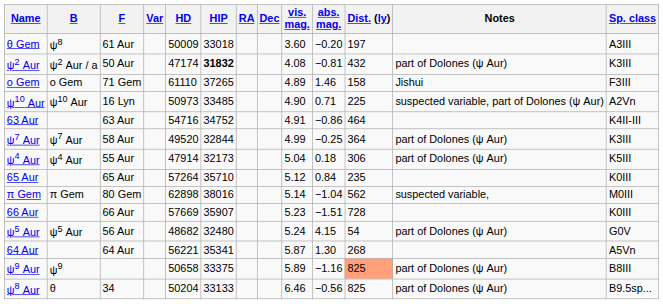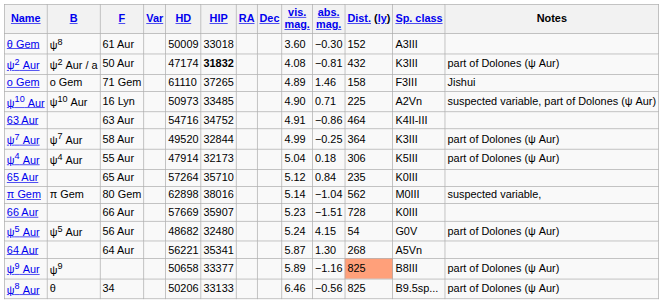 <table class="wikitable sortable">
 <tr>
 <th><a href='#'>Name</a></th>
 <th><a href='#'>B</a></th>
 <th><a href='#'>F</a></th>
 <th><a href='#'>Var</a></th>
 <th><a href='#'>HD</a></th>
 <th><a href='#'>HIP</a></th>
 <th><a href='#'>RA</a></th>
 <th><a href='#'>Dec</a></th>
 <th><a href='#'>vis.<br>mag.</a></th>
 <th><a href='#'>abs.<br>mag.</a></th>
 <th><a href='#'>Dist.</a> (<a href='#'>ly</a>)</th>
+<th><a href='#'>Sp. class</a></th>
 <th>Notes</th>
-<th><a href='#'>Sp. class</a></th>
 </tr>
 <tr>
 <td><a href='#'>θ Gem</a></td>
 <td>ψ<sup>8</sup></td>
 <td>61 Aur</td>
 <td></td>
 <td>50009</td>
 <td>33018</td>
 <td></td>
 <td></td>
 <td>3.60</td>
-<td>−0.20</td>
-<td>197</td>
+<td>−0.30</td>
+<td>152</td>
+<td>A3III</td>
 <td style="text-align:left;"></td>
-<td>A3III</td>
 </tr>
 <tr>
 <td><a href='#'>ψ<sup>2</sup> Aur</a></td>
 <td>ψ<sup>2</sup> Aur / a</td>
 <td>50 Aur</td>
 <td></td>
 <td>47174</td>
 <td><strong>31832</strong></td>
 <td></td>
 <td></td>
 <td>4.08</td>
 <td>−0.81</td>
 <td>432</td>
+<td>K3III</td>
 <td style="text-align:left;">part of Dolones (ψ Aur)</td>
-<td>K3III</td>
 </tr>
 <tr>
 <td><a href='#'>ο Gem</a></td>
 <td>ο Gem</td>
 <td>71 Gem</td>
 <td></td>
 <td>61110</td>
 <td>37265</td>
 <td></td>
 <td></td>
 <td>4.89</td>
 <td>1.46</td>
 <td>158</td>
+<td>F3III</td>
 <td>Jishui</td>
-<td>F3III</td>
 </tr>
 <tr>
 <td><a href='#'>ψ<sup>10</sup> Aur</a></td>
 <td>ψ<sup>10</sup> Aur</td>
 <td>16 Lyn</td>
 <td></td>
 <td>50973</td>
 <td>33485</td>
 <td></td>
 <td></td>
 <td>4.90</td>
 <td>0.71</td>
 <td>225</td>
+<td>A2Vn</td>
 <td style="text-align:left;">suspected variable, part of Dolones (ψ Aur)</td>
-<td>A2Vn</td>
 </tr>
 <tr>
 <td><a href='#'>63 Aur</a></td>
 <td></td>
 <td>63 Aur</td>
 <td></td>
 <td>54716</td>
 <td>34752</td>
 <td></td>
 <td></td>
 <td>4.91</td>
 <td>−0.86</td>
 <td>464</td>
+<td>K4II-III</td>
 <td></td>
-<td>K4II-III</td>
 </tr>
 <tr>
 <td><a href='#'>ψ<sup>7</sup> Aur</a></td>
 <td>ψ<sup>7</sup> Aur</td>
 <td>58 Aur</td>
 <td></td>
 <td>49520</td>
 <td>32844</td>
 <td></td>
 <td></td>
 <td>4.99</td>
 <td>−0.25</td>
 <td>364</td>
+<td>K3III</td>
 <td style="text-align:left;">part of Dolones (ψ Aur)</td>
-<td>K3III</td>
 </tr>
 <tr>
 <td><a href='#'>ψ<sup>4</sup> Aur</a></td>
 <td>ψ<sup>4</sup> Aur</td>
 <td>55 Aur</td>
 <td></td>
 <td>47914</td>
 <td>32173</td>
 <td></td>
 <td></td>
 <td>5.04</td>
 <td>0.18</td>
 <td>306</td>
+<td>K5III</td>
 <td style="text-align:left;">part of Dolones (ψ Aur)</td>
-<td>K5III</td>
 </tr>
 <tr>
 <td><a href='#'>65 Aur</a></td>
 <td></td>
 <td>65 Aur</td>
 <td></td>
 <td>57264</td>
 <td>35710</td>
 <td></td>
 <td></td>
 <td>5.12</td>
 <td>0.84</td>
 <td>235</td>
+<td>K0III</td>
 <td></td>
-<td>K0III</td>
 </tr>
 <tr>
 <td><a href='#'>π Gem</a></td>
 <td>π Gem</td>
 <td>80 Gem</td>
 <td></td>
 <td>62898</td>
 <td>38016</td>
 <td></td>
 <td></td>
 <td>5.14</td>
 <td>−1.04</td>
 <td>562</td>
+<td>M0III</td>
 <td>suspected variable, </td>
-<td>M0III</td>
 </tr>
 <tr>
 <td><a href='#'>66 Aur</a></td>
 <td></td>
 <td>66 Aur</td>
 <td></td>
 <td>57669</td>
 <td>35907</td>
 <td></td>
 <td></td>
 <td>5.23</td>
 <td>−1.51</td>
 <td>728</td>
+<td>K0III</td>
 <td></td>
-<td>K0III</td>
 </tr>
 <tr>
 <td><a href='#'>ψ<sup>5</sup> Aur</a></td>
 <td>ψ<sup>5</sup> Aur</td>
 <td>56 Aur</td>
 <td></td>
 <td>48682</td>
 <td>32480</td>
 <td></td>
 <td></td>
 <td>5.24</td>
 <td>4.15</td>
 <td>54</td>
+<td>G0V</td>
 <td style="text-align:left;">part of Dolones (ψ Aur)</td>
-<td>G0V</td>
 </tr>
 <tr>
 <td><a href='#'>64 Aur</a></td>
 <td></td>
 <td>64 Aur</td>
 <td></td>
 <td>56221</td>
 <td>35341</td>
 <td></td>
 <td></td>
 <td>5.87</td>
 <td>1.30</td>
 <td>268</td>
+<td>A5Vn</td>
 <td></td>
-<td>A5Vn</td>
 </tr>
 <tr>
 <td><a href='#'>ψ<sup>9</sup> Aur</a></td>
 <td>ψ<sup>9</sup></td>
 <td></td>
 <td></td>
 <td>50658</td>
-<td>33375</td>
+<td>33377</td>
 <td></td>
 <td></td>
 <td>5.89</td>
 <td>−1.16</td>
 <td style="background: lightsalmon;">825</td>
+<td>B8III</td>
 <td style="text-align:left;">part of Dolones (ψ Aur)</td>
-<td>B8III</td>
 </tr>
 <tr>
 <td><a href='#'>ψ<sup>8</sup> Aur</a></td>
 <td>θ</td>
 <td>34</td>
 <td></td>
-<td>50204</td>
+<td>50206</td>
 <td>33133</td>
 <td></td>
 <td></td>
 <td>6.46</td>
 <td>−0.56</td>
 <td>825</td>
+<td>B9.5sp...</td>
 <td style="text-align:left;">part of Dolones (ψ Aur)</td>
-<td>B9.5sp...</td>
 </tr>
 </table>
